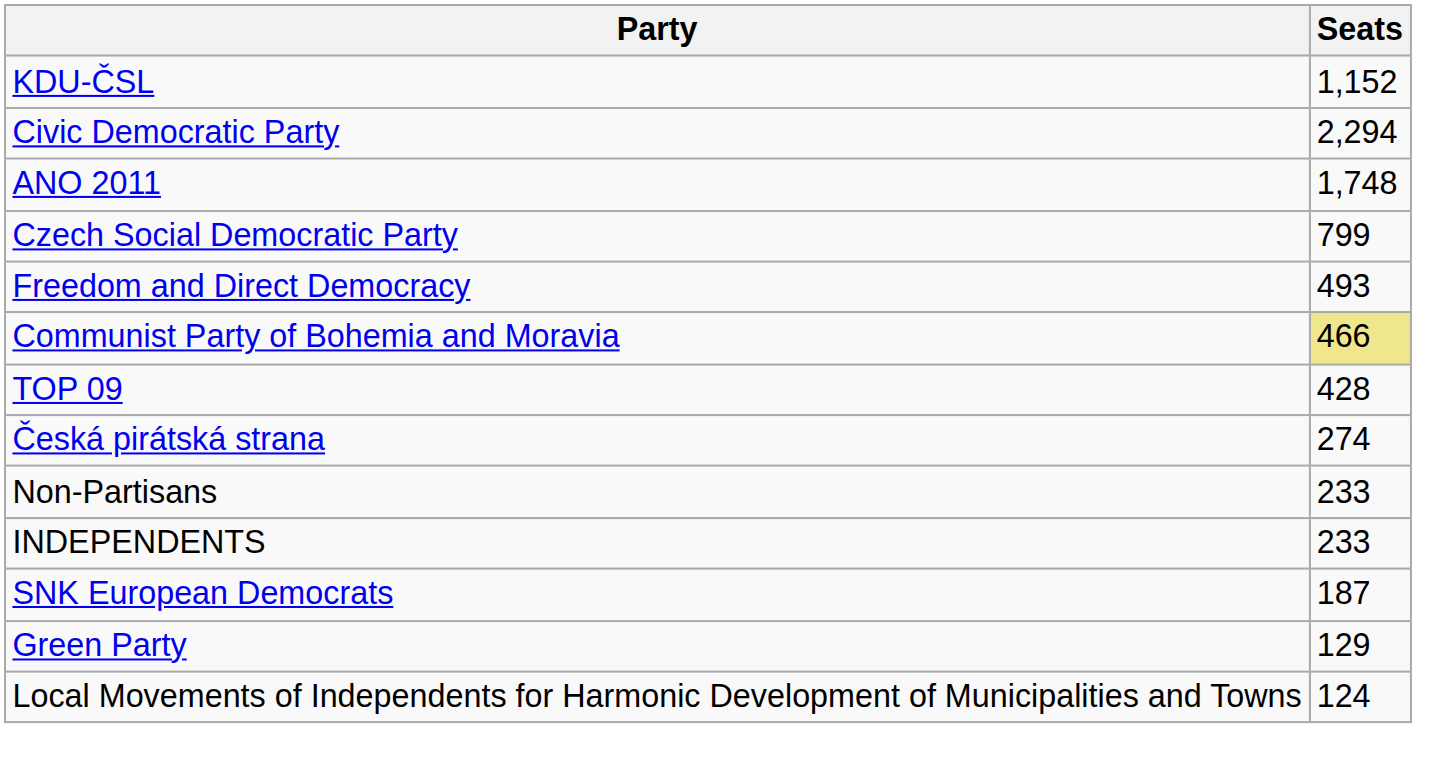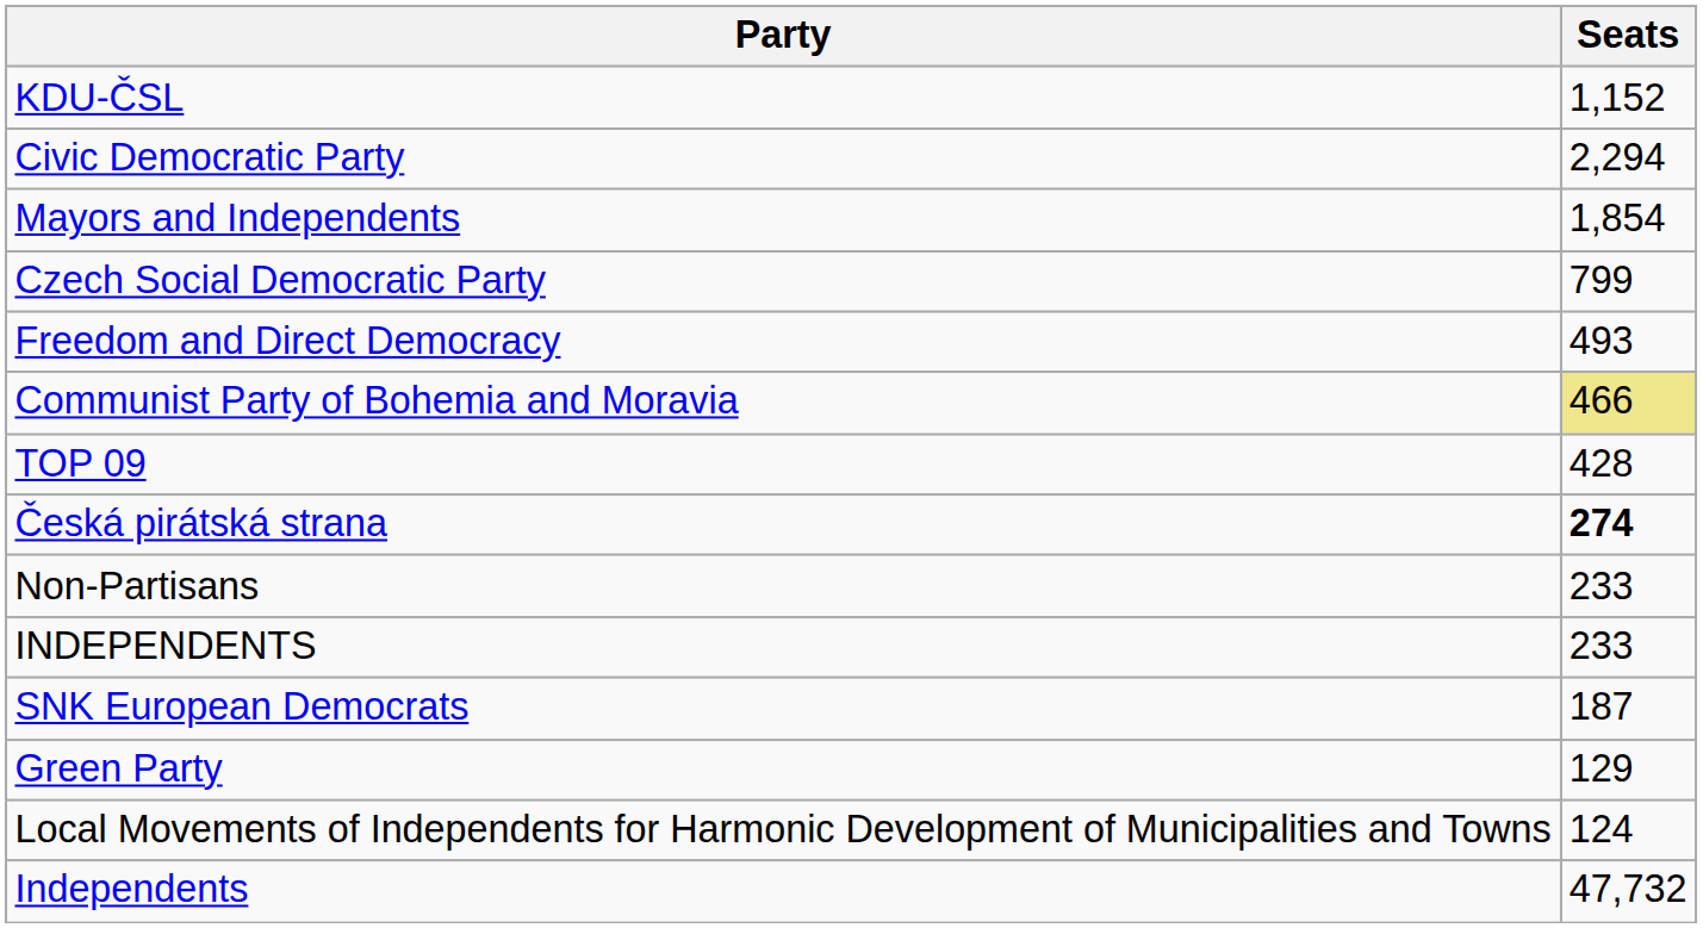 <table class="wikitable">
 <tr>
 <th>Party</th>
 <th>Seats</th>
 </tr>
 <tr>
 <td><a href='#'>KDU-ČSL</a></td>
 <td>1,152</td>
 </tr>
 <tr>
 <td><a href='#'>Civic Democratic Party</a></td>
 <td>2,294</td>
 </tr>
 <tr>
-<td><a href='#'>ANO 2011</a></td>
-<td>1,748</td>
+<td><a href='#'>Mayors and Independents</a></td>
+<td>1,854</td>
 </tr>
 <tr>
 <td><a href='#'>Czech Social Democratic Party</a></td>
 <td>799</td>
 </tr>
 <tr>
 <td><a href='#'>Freedom and Direct Democracy</a></td>
 <td>493</td>
 </tr>
 <tr>
 <td><a href='#'>Communist Party of Bohemia and Moravia</a></td>
 <td style="background: khaki;">466</td>
 </tr>
 <tr>
 <td><a href='#'>TOP 09</a></td>
 <td>428</td>
 </tr>
 <tr>
 <td><a href='#'>Česká pirátská strana</a></td>
-<td>274</td>
+<td><strong>274</strong></td>
 </tr>
 <tr>
 <td>Non-Partisans</td>
 <td>233</td>
 </tr>
 <tr>
 <td>INDEPENDENTS</td>
 <td>233</td>
 </tr>
 <tr>
 <td><a href='#'>SNK European Democrats</a></td>
 <td>187</td>
 </tr>
 <tr>
 <td><a href='#'>Green Party</a></td>
 <td>129</td>
 </tr>
 <tr>
 <td>Local Movements of Independents for Harmonic Development of Municipalities and Towns</td>
 <td>124</td>
 </tr>
+<tr>
+<td><a href='#'>Independents</a></td>
+<td>47,732</td>
+</tr>
 </table>
